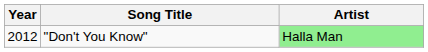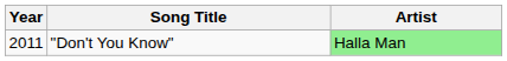 <table class="wikitable" style="width:500px">
 <tr>
 <th width=10>Year</th>
 <th>Song Title</th>
 <th>Artist</th>
 </tr>
 <tr>
-<td>2012</td>
+<td>2011</td>
 <td>"Don't You Know"</td>
 <td style="background: lightgreen;">Halla Man</td>
 </tr>
 </table>
